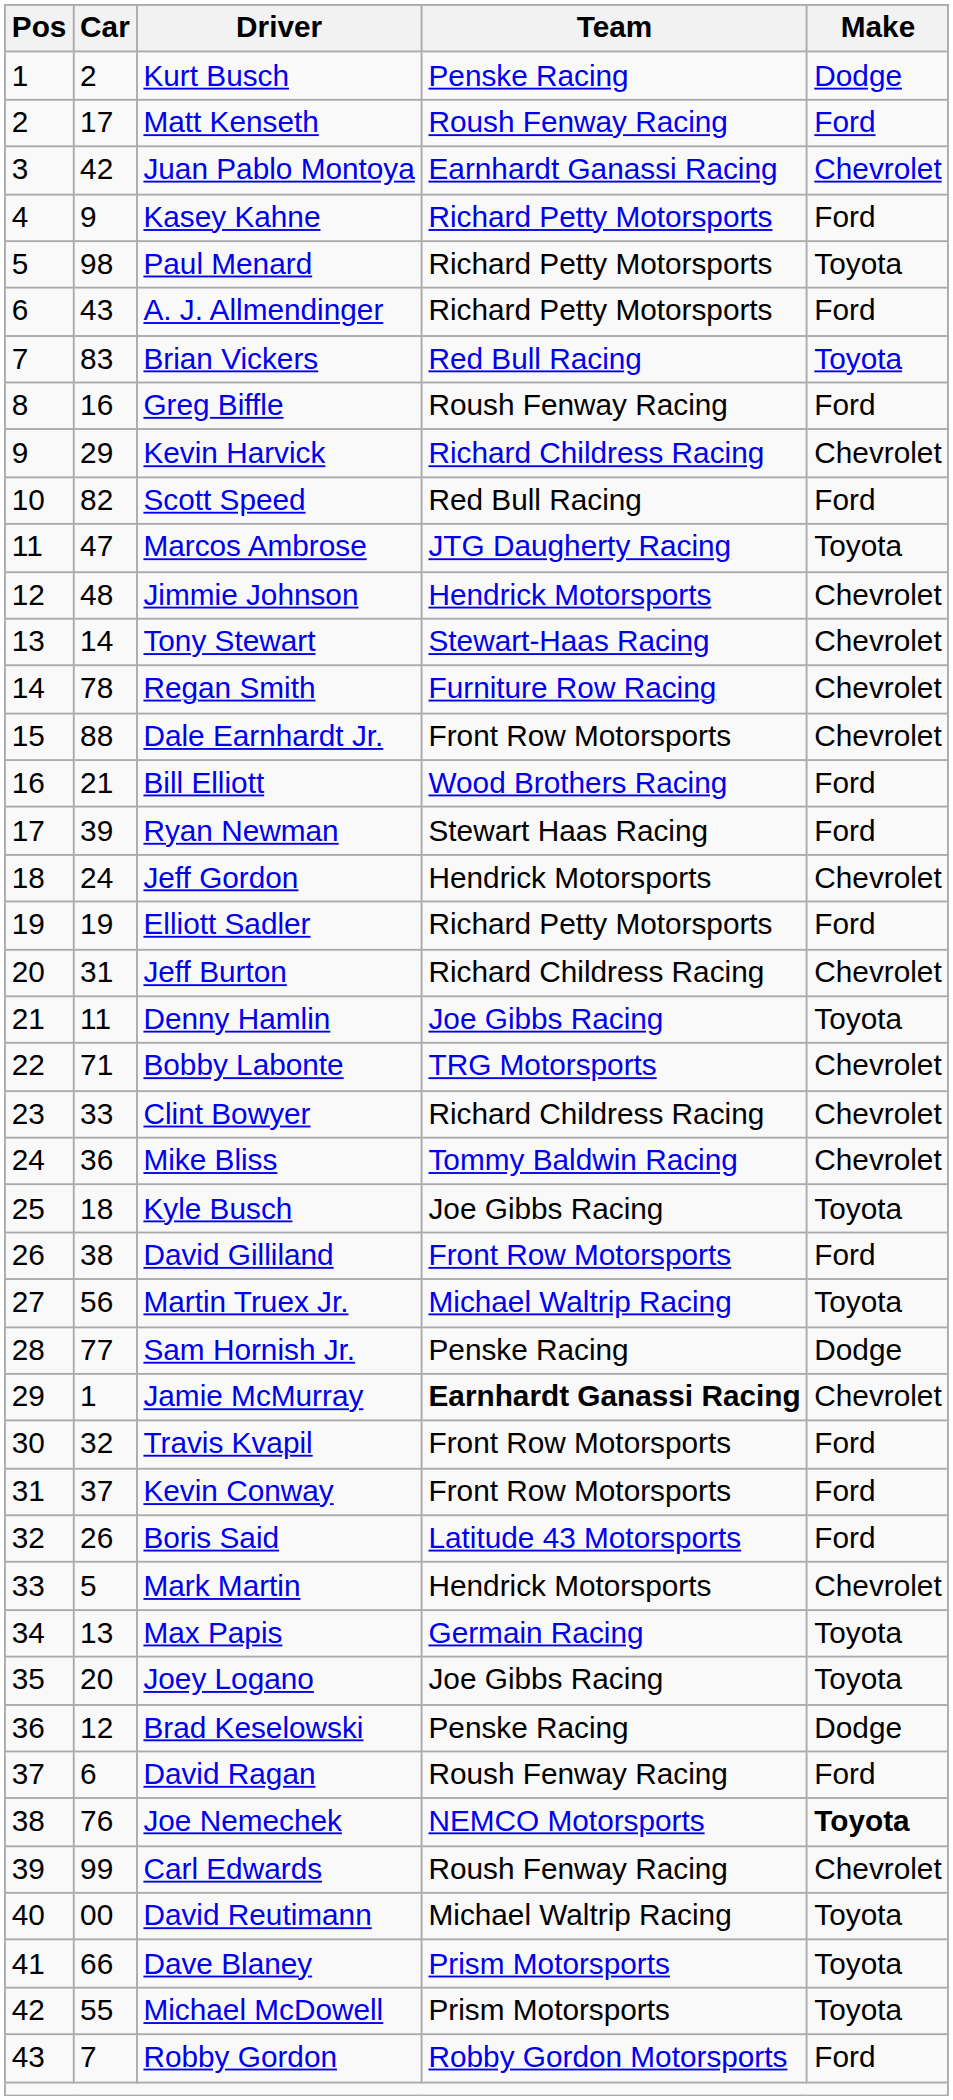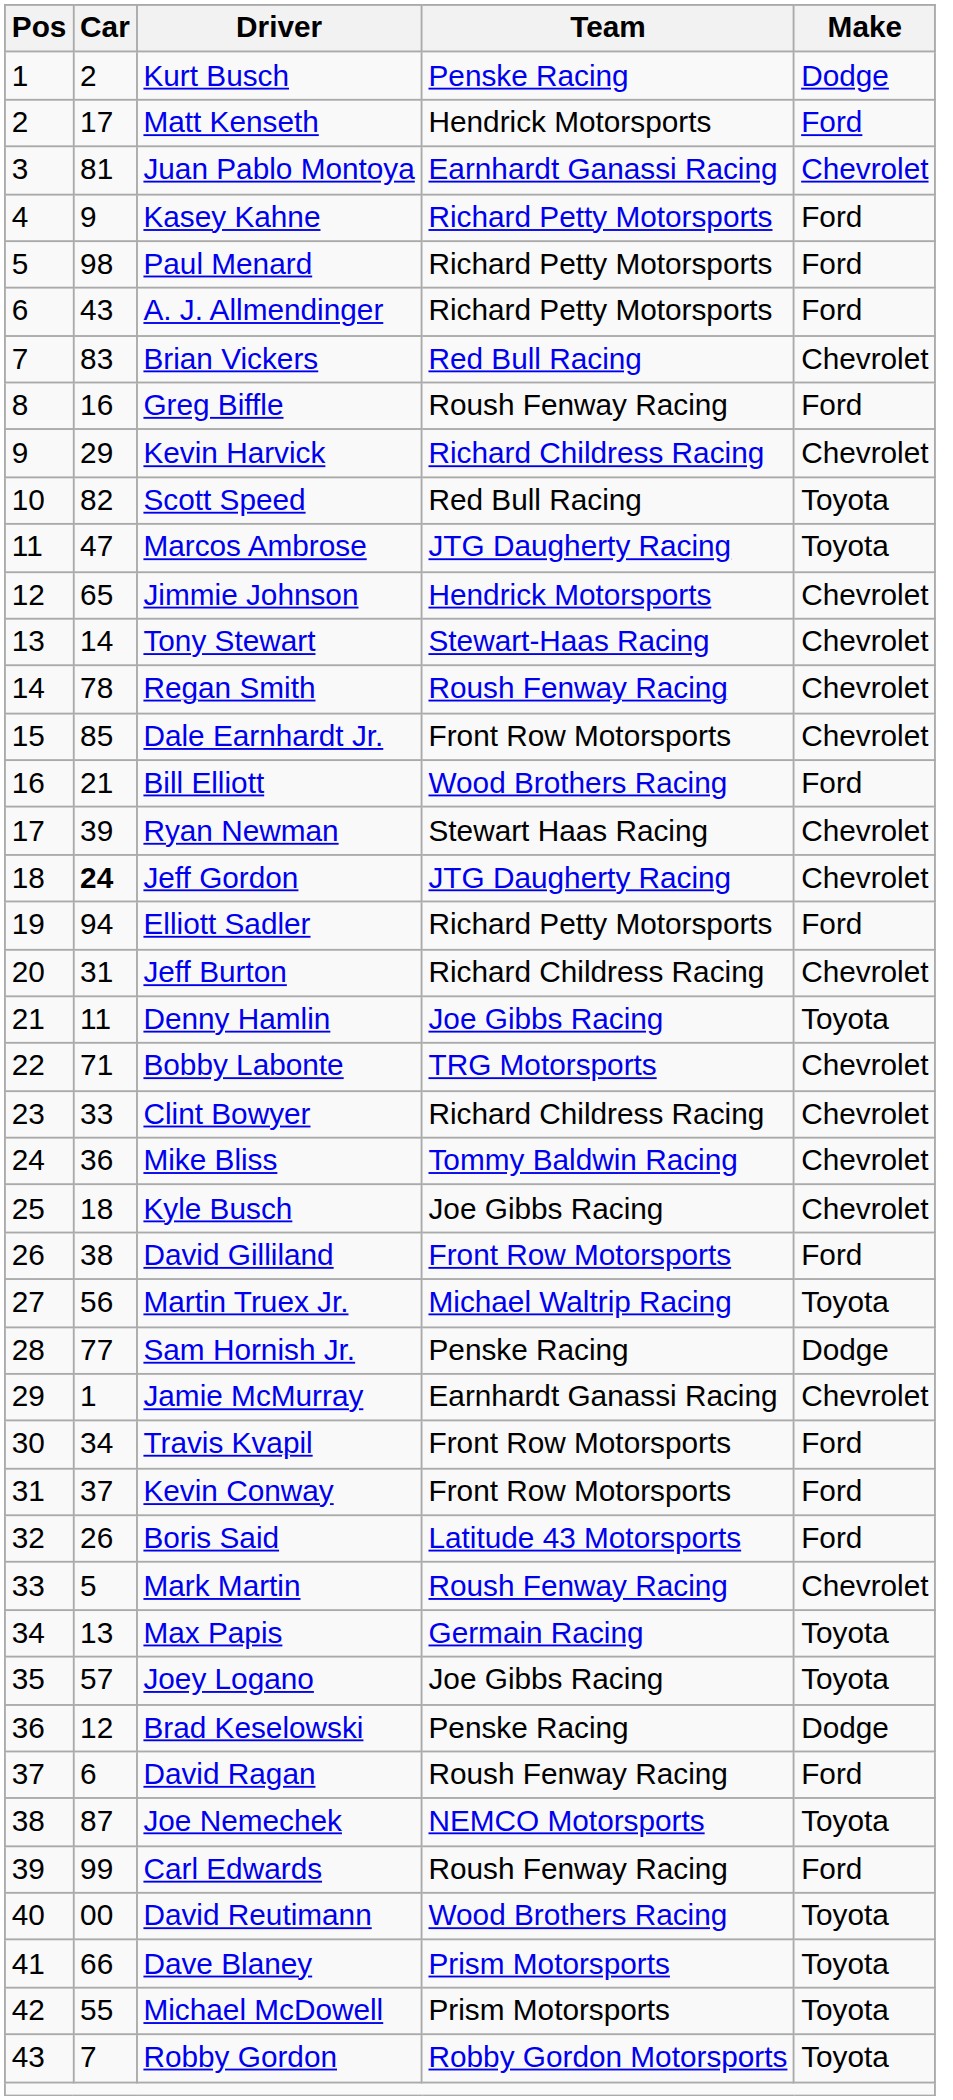 <table class="wikitable" border="1">
 <tr>
 <th>Pos</th>
 <th>Car</th>
 <th>Driver</th>
 <th>Team</th>
 <th>Make</th>
 </tr>
 <tr>
 <td>1</td>
 <td>2</td>
 <td><a href='#'>Kurt Busch</a></td>
 <td><a href='#'>Penske Racing</a></td>
 <td><a href='#'>Dodge</a></td>
 </tr>
 <tr>
 <td>2</td>
 <td>17</td>
 <td><a href='#'>Matt Kenseth</a></td>
-<td><a href='#'>Roush Fenway Racing</a></td>
+<td>Hendrick Motorsports</td>
 <td><a href='#'>Ford</a></td>
 </tr>
 <tr>
 <td>3</td>
-<td>42</td>
+<td>81</td>
 <td><a href='#'>Juan Pablo Montoya</a></td>
 <td><a href='#'>Earnhardt Ganassi Racing</a></td>
 <td><a href='#'>Chevrolet</a></td>
 </tr>
 <tr>
 <td>4</td>
 <td>9</td>
 <td><a href='#'>Kasey Kahne</a></td>
 <td><a href='#'>Richard Petty Motorsports</a></td>
 <td>Ford</td>
 </tr>
 <tr>
 <td>5</td>
 <td>98</td>
 <td><a href='#'>Paul Menard</a></td>
 <td>Richard Petty Motorsports</td>
-<td>Toyota</td>
+<td>Ford</td>
 </tr>
 <tr>
 <td>6</td>
 <td>43</td>
 <td><a href='#'>A. J. Allmendinger</a></td>
 <td>Richard Petty Motorsports</td>
 <td>Ford</td>
 </tr>
 <tr>
 <td>7</td>
 <td>83</td>
 <td><a href='#'>Brian Vickers</a></td>
 <td><a href='#'>Red Bull Racing</a></td>
-<td><a href='#'>Toyota</a></td>
+<td>Chevrolet</td>
 </tr>
 <tr>
 <td>8</td>
 <td>16</td>
 <td><a href='#'>Greg Biffle</a></td>
 <td>Roush Fenway Racing</td>
 <td>Ford</td>
 </tr>
 <tr>
 <td>9</td>
 <td>29</td>
 <td><a href='#'>Kevin Harvick</a></td>
 <td><a href='#'>Richard Childress Racing</a></td>
 <td>Chevrolet</td>
 </tr>
 <tr>
 <td>10</td>
 <td>82</td>
 <td><a href='#'>Scott Speed</a></td>
 <td>Red Bull Racing</td>
-<td>Ford</td>
+<td>Toyota</td>
 </tr>
 <tr>
 <td>11</td>
 <td>47</td>
 <td><a href='#'>Marcos Ambrose</a></td>
 <td><a href='#'>JTG Daugherty Racing</a></td>
 <td>Toyota</td>
 </tr>
 <tr>
 <td>12</td>
-<td>48</td>
+<td>65</td>
 <td><a href='#'>Jimmie Johnson</a></td>
 <td><a href='#'>Hendrick Motorsports</a></td>
 <td>Chevrolet</td>
 </tr>
 <tr>
 <td>13</td>
 <td>14</td>
 <td><a href='#'>Tony Stewart</a></td>
 <td><a href='#'>Stewart-Haas Racing</a></td>
 <td>Chevrolet</td>
 </tr>
 <tr>
 <td>14</td>
 <td>78</td>
 <td><a href='#'>Regan Smith</a></td>
-<td><a href='#'>Furniture Row Racing</a></td>
+<td><a href='#'>Roush Fenway Racing</a></td>
 <td>Chevrolet</td>
 </tr>
 <tr>
 <td>15</td>
-<td>88</td>
+<td>85</td>
 <td><a href='#'>Dale Earnhardt Jr.</a></td>
 <td>Front Row Motorsports</td>
 <td>Chevrolet</td>
 </tr>
 <tr>
 <td>16</td>
 <td>21</td>
 <td><a href='#'>Bill Elliott</a></td>
 <td><a href='#'>Wood Brothers Racing</a></td>
 <td>Ford</td>
 </tr>
 <tr>
 <td>17</td>
 <td>39</td>
 <td><a href='#'>Ryan Newman</a></td>
 <td>Stewart Haas Racing</td>
-<td>Ford</td>
+<td>Chevrolet</td>
 </tr>
 <tr>
 <td>18</td>
-<td>24</td>
+<td><strong>24</strong></td>
 <td><a href='#'>Jeff Gordon</a></td>
-<td>Hendrick Motorsports</td>
+<td><a href='#'>JTG Daugherty Racing</a></td>
 <td>Chevrolet</td>
 </tr>
 <tr>
 <td>19</td>
-<td>19</td>
+<td>94</td>
 <td><a href='#'>Elliott Sadler</a></td>
 <td>Richard Petty Motorsports</td>
 <td>Ford</td>
 </tr>
 <tr>
 <td>20</td>
 <td>31</td>
 <td><a href='#'>Jeff Burton</a></td>
 <td>Richard Childress Racing</td>
 <td>Chevrolet</td>
 </tr>
 <tr>
 <td>21</td>
 <td>11</td>
 <td><a href='#'>Denny Hamlin</a></td>
 <td><a href='#'>Joe Gibbs Racing</a></td>
 <td>Toyota</td>
 </tr>
 <tr>
 <td>22</td>
 <td>71</td>
 <td><a href='#'>Bobby Labonte</a></td>
 <td><a href='#'>TRG Motorsports</a></td>
 <td>Chevrolet</td>
 </tr>
 <tr>
 <td>23</td>
 <td>33</td>
 <td><a href='#'>Clint Bowyer</a></td>
 <td>Richard Childress Racing</td>
 <td>Chevrolet</td>
 </tr>
 <tr>
 <td>24</td>
 <td>36</td>
 <td><a href='#'>Mike Bliss</a></td>
 <td><a href='#'>Tommy Baldwin Racing</a></td>
 <td>Chevrolet</td>
 </tr>
 <tr>
 <td>25</td>
 <td>18</td>
 <td><a href='#'>Kyle Busch</a></td>
 <td>Joe Gibbs Racing</td>
-<td>Toyota</td>
+<td>Chevrolet</td>
 </tr>
 <tr>
 <td>26</td>
 <td>38</td>
 <td><a href='#'>David Gilliland</a></td>
 <td><a href='#'>Front Row Motorsports</a></td>
 <td>Ford</td>
 </tr>
 <tr>
 <td>27</td>
 <td>56</td>
 <td><a href='#'>Martin Truex Jr.</a></td>
 <td><a href='#'>Michael Waltrip Racing</a></td>
 <td>Toyota</td>
 </tr>
 <tr>
 <td>28</td>
 <td>77</td>
 <td><a href='#'>Sam Hornish Jr.</a></td>
 <td>Penske Racing</td>
 <td>Dodge</td>
 </tr>
 <tr>
 <td>29</td>
 <td>1</td>
 <td><a href='#'>Jamie McMurray</a></td>
-<td><strong>Earnhardt Ganassi Racing</strong></td>
+<td>Earnhardt Ganassi Racing</td>
 <td>Chevrolet</td>
 </tr>
 <tr>
 <td>30</td>
-<td>32</td>
+<td>34</td>
 <td><a href='#'>Travis Kvapil</a></td>
 <td>Front Row Motorsports</td>
 <td>Ford</td>
 </tr>
 <tr>
 <td>31</td>
 <td>37</td>
 <td><a href='#'>Kevin Conway</a></td>
 <td>Front Row Motorsports</td>
 <td>Ford</td>
 </tr>
 <tr>
 <td>32</td>
 <td>26</td>
 <td><a href='#'>Boris Said</a></td>
 <td><a href='#'>Latitude 43 Motorsports</a></td>
 <td>Ford</td>
 </tr>
 <tr>
 <td>33</td>
 <td>5</td>
 <td><a href='#'>Mark Martin</a></td>
-<td>Hendrick Motorsports</td>
+<td><a href='#'>Roush Fenway Racing</a></td>
 <td>Chevrolet</td>
 </tr>
 <tr>
 <td>34</td>
 <td>13</td>
 <td><a href='#'>Max Papis</a></td>
 <td><a href='#'>Germain Racing</a></td>
 <td>Toyota</td>
 </tr>
 <tr>
 <td>35</td>
-<td>20</td>
+<td>57</td>
 <td><a href='#'>Joey Logano</a></td>
 <td>Joe Gibbs Racing</td>
 <td>Toyota</td>
 </tr>
 <tr>
 <td>36</td>
 <td>12</td>
 <td><a href='#'>Brad Keselowski</a></td>
 <td>Penske Racing</td>
 <td>Dodge</td>
 </tr>
 <tr>
 <td>37</td>
 <td>6</td>
 <td><a href='#'>David Ragan</a></td>
 <td>Roush Fenway Racing</td>
 <td>Ford</td>
 </tr>
 <tr>
 <td>38</td>
-<td>76</td>
+<td>87</td>
 <td><a href='#'>Joe Nemechek</a></td>
 <td><a href='#'>NEMCO Motorsports</a></td>
-<td><strong>Toyota</strong></td>
+<td>Toyota</td>
 </tr>
 <tr>
 <td>39</td>
 <td>99</td>
 <td><a href='#'>Carl Edwards</a></td>
 <td>Roush Fenway Racing</td>
-<td>Chevrolet</td>
+<td>Ford</td>
 </tr>
 <tr>
 <td>40</td>
 <td>00</td>
 <td><a href='#'>David Reutimann</a></td>
-<td>Michael Waltrip Racing</td>
+<td><a href='#'>Wood Brothers Racing</a></td>
 <td>Toyota</td>
 </tr>
 <tr>
 <td>41</td>
 <td>66</td>
 <td><a href='#'>Dave Blaney</a></td>
 <td><a href='#'>Prism Motorsports</a></td>
 <td>Toyota</td>
 </tr>
 <tr>
 <td>42</td>
 <td>55</td>
 <td><a href='#'>Michael McDowell</a></td>
 <td>Prism Motorsports</td>
 <td>Toyota</td>
 </tr>
 <tr>
 <td>43</td>
 <td>7</td>
 <td><a href='#'>Robby Gordon</a></td>
 <td><a href='#'>Robby Gordon Motorsports</a></td>
-<td>Ford</td>
+<td>Toyota</td>
 </tr>
 <tr>
 <td colspan="7"></td>
 </tr>
 </table>
